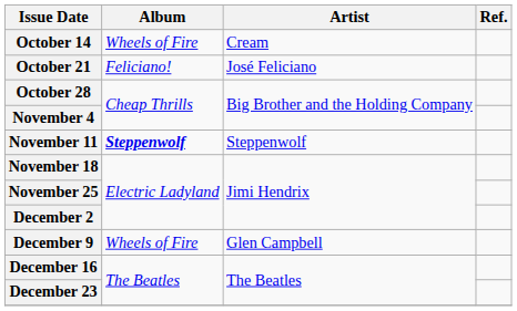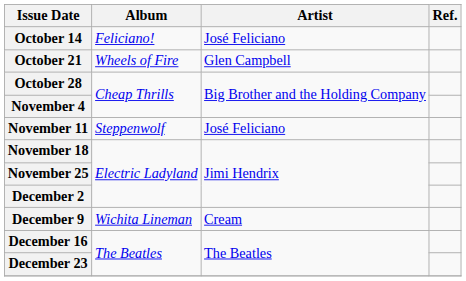 <table class="wikitable sortable plainrowheaders">
 <tr>
 <th scope="col">Issue Date</th>
 <th scope="col">Album</th>
 <th scope="col">Artist</th>
 <th scope="col">Ref.</th>
 </tr>
 <tr>
 <th scope="row">October 14</th>
-<td><em><a href='#'>Wheels of Fire</a></em></td>
-<td><a href='#'>Cream</a></td>
+<td><em><a href='#'>Feliciano!</a></em></td>
+<td><a href='#'>José Feliciano</a></td>
 <td></td>
 </tr>
 <tr>
 <th scope="row">October 21</th>
-<td><em><a href='#'>Feliciano!</a></em></td>
-<td><a href='#'>José Feliciano</a></td>
+<td><em><a href='#'>Wheels of Fire</a></em></td>
+<td><a href='#'>Glen Campbell</a></td>
 <td></td>
 </tr>
 <tr>
 <th scope="row">October 28</th>
 <td rowspan="2"><em><a href='#'>Cheap Thrills</a></em></td>
 <td rowspan="2"><a href='#'>Big Brother and the Holding Company</a></td>
 <td></td>
 </tr>
 <tr>
 <th scope="row">November 4</th>
 <td></td>
 </tr>
 <tr>
 <th scope="row">November 11</th>
-<td><strong><em><a href='#'>Steppenwolf</a></em></strong></td>
-<td><a href='#'>Steppenwolf</a></td>
+<td><em><a href='#'>Steppenwolf</a></em></td>
+<td><a href='#'>José Feliciano</a></td>
 <td></td>
 </tr>
 <tr>
 <th scope="row">November 18</th>
 <td rowspan="3"><em><a href='#'>Electric Ladyland</a></em></td>
 <td rowspan="3"><a href='#'>Jimi Hendrix</a></td>
 <td></td>
 </tr>
 <tr>
 <th scope="row">November 25</th>
 <td></td>
 </tr>
 <tr>
 <th scope="row">December 2</th>
 <td></td>
 </tr>
 <tr>
 <th scope="row">December 9</th>
-<td><em><a href='#'>Wheels of Fire</a></em></td>
-<td><a href='#'>Glen Campbell</a></td>
+<td><em><a href='#'>Wichita Lineman</a></em></td>
+<td><a href='#'>Cream</a></td>
 <td></td>
 </tr>
 <tr>
 <th scope="row">December 16</th>
 <td rowspan="2"><em><a href='#'>The Beatles</a></em></td>
 <td rowspan="2"><a href='#'>The Beatles</a></td>
 <td></td>
 </tr>
 <tr>
 <th scope="row">December 23</th>
 <td></td>
 </tr>
 <tr>
 </tr>
 </table>
